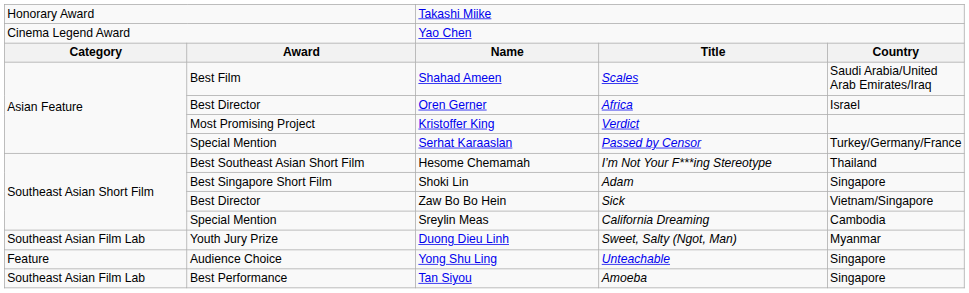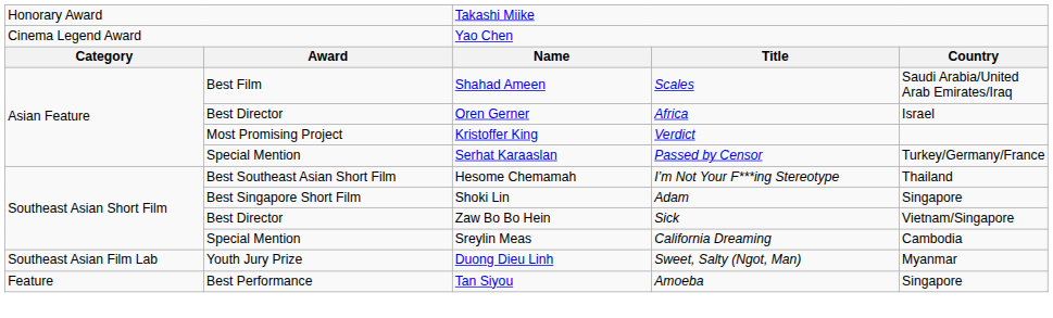 <table class="wikitable" width="100%">
 <tr>
 <td colspan="2">Honorary Award</td>
 <td colspan="3"><a href='#'>Takashi Miike</a></td>
 </tr>
 <tr>
 <td colspan="2">Cinema Legend Award</td>
 <td colspan="3"><a href='#'>Yao Chen</a></td>
 </tr>
 <tr>
 <th width="20%" scope="col">Category</th>
 <th width="25%" scope="col">Award</th>
 <th width="20%" scope="col">Name</th>
 <th width="25%" scope="col">Title</th>
 <th width="10%" scope="col">Country</th>
 </tr>
 <tr>
 <td rowspan="4">Asian Feature</td>
 <td>Best Film</td>
 <td><a href='#'>Shahad Ameen</a></td>
 <td><em><a href='#'>Scales</a></em></td>
 <td>Saudi Arabia/United Arab Emirates/Iraq</td>
 </tr>
 <tr>
 <td>Best Director</td>
 <td><a href='#'>Oren Gerner</a></td>
 <td><em><a href='#'>Africa</a></em></td>
 <td>Israel</td>
 </tr>
 <tr>
 <td>Most Promising Project</td>
 <td><a href='#'>Kristoffer King</a></td>
 <td><em><a href='#'>Verdict</a></em></td>
 <td></td>
 </tr>
 <tr>
 <td>Special Mention</td>
 <td><a href='#'>Serhat Karaaslan</a></td>
 <td><em><a href='#'>Passed by Censor</a></em></td>
 <td>Turkey/Germany/France</td>
 </tr>
 <tr>
 <td rowspan="4">Southeast Asian Short Film</td>
 <td>Best Southeast Asian Short Film</td>
 <td>Hesome Chemamah</td>
 <td><em>I’m Not Your F***ing Stereotype</em></td>
 <td>Thailand</td>
 </tr>
 <tr>
 <td>Best Singapore Short Film</td>
 <td>Shoki Lin</td>
 <td><em>Adam</em></td>
 <td>Singapore</td>
 </tr>
 <tr>
 <td>Best Director</td>
 <td>Zaw Bo Bo Hein</td>
 <td><em>Sick</em></td>
 <td>Vietnam/Singapore</td>
 </tr>
 <tr>
 <td>Special Mention</td>
 <td>Sreylin Meas</td>
 <td><em>California Dreaming</em></td>
 <td>Cambodia</td>
 </tr>
 <tr>
 <td>Southeast Asian Film Lab</td>
 <td>Youth Jury Prize</td>
 <td><a href='#'>Duong Dieu Linh</a></td>
 <td><em>Sweet, Salty (Ngot, Man)</em></td>
 <td>Myanmar</td>
 </tr>
 <tr>
 <td>Feature</td>
-<td>Audience Choice</td>
-<td><a href='#'>Yong Shu Ling</a></td>
-<td><em><a href='#'>Unteachable</a></em></td>
-<td>Singapore</td>
-</tr>
-<tr>
-<td>Southeast Asian Film Lab</td>
 <td>Best Performance</td>
 <td><a href='#'>Tan Siyou</a></td>
 <td><em>Amoeba</em></td>
 <td>Singapore</td>
 </tr>
 </table>
